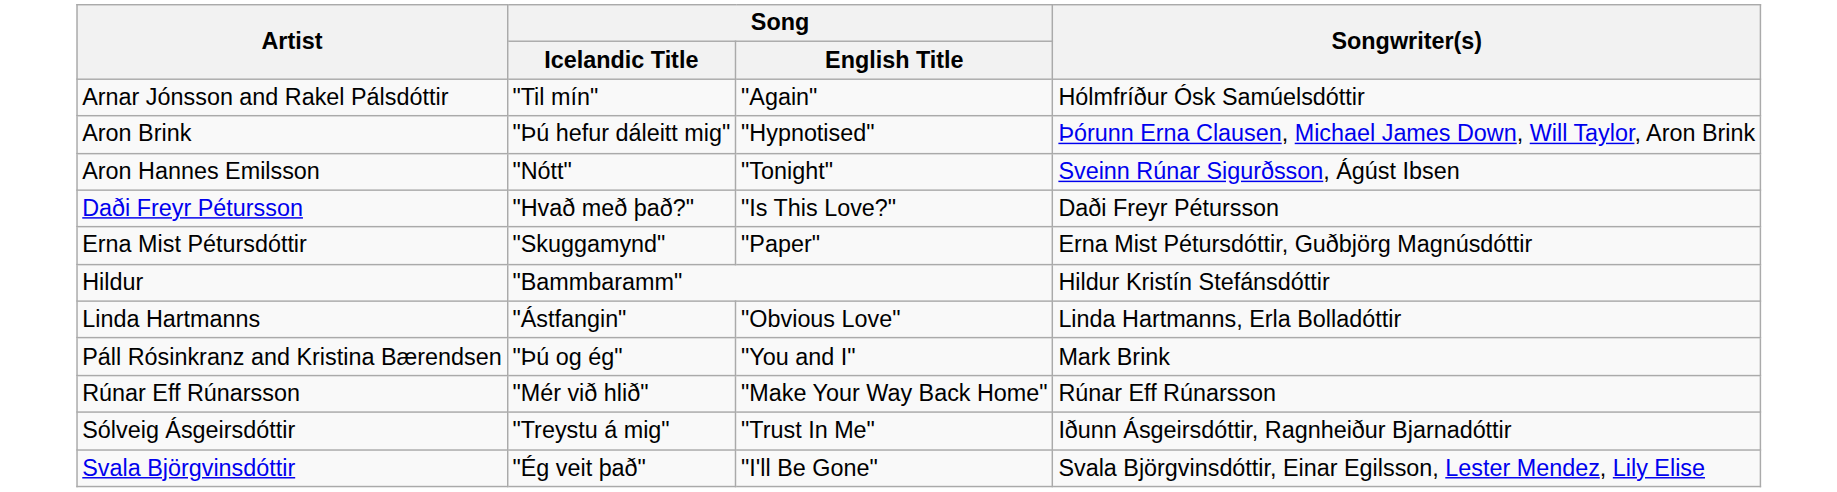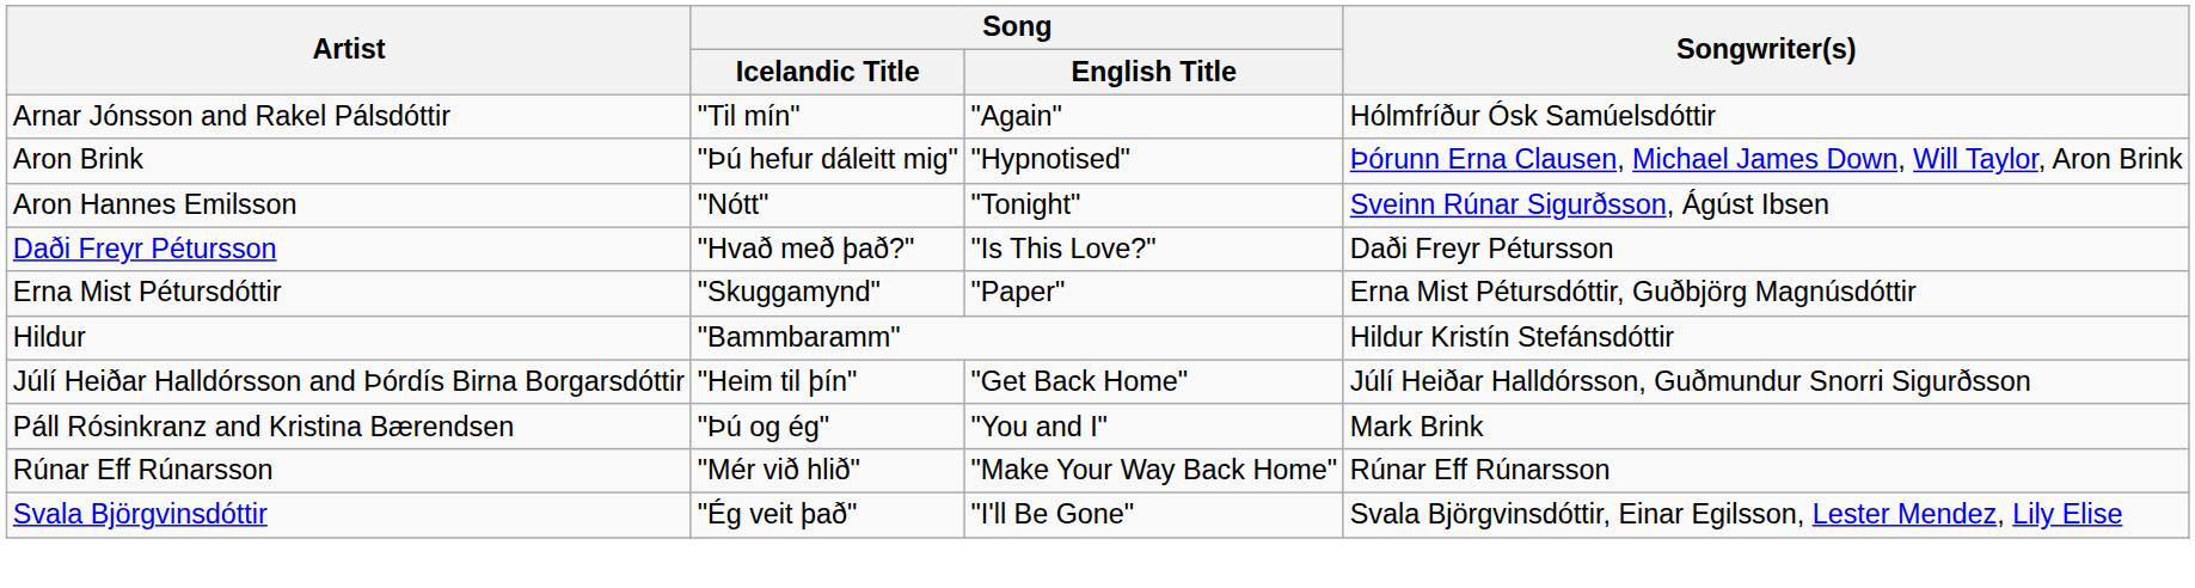 <table class="sortable wikitable" style="margin: 1em auto 1em auto; text-align:left">
 <tr>
 <th rowspan="2">Artist</th>
 <th colspan="2">Song</th>
 <th rowspan="2">Songwriter(s)</th>
 </tr>
 <tr>
 <th>Icelandic Title</th>
 <th>English Title</th>
 </tr>
 <tr>
 <td>Arnar Jónsson and Rakel Pálsdóttir</td>
 <td>"Til mín"</td>
 <td>"Again"</td>
 <td>Hólmfríður Ósk Samúelsdóttir</td>
 </tr>
 <tr>
 <td>Aron Brink</td>
 <td>"Þú hefur dáleitt mig"</td>
 <td>"Hypnotised"</td>
 <td><a href='#'>Þórunn Erna Clausen</a>, <a href='#'>Michael James Down</a>, <a href='#'>Will Taylor</a>, Aron Brink</td>
 </tr>
 <tr>
 <td>Aron Hannes Emilsson</td>
 <td>"Nótt"</td>
 <td>"Tonight"</td>
 <td><a href='#'>Sveinn Rúnar Sigurðsson</a>, Ágúst Ibsen</td>
 </tr>
 <tr>
 <td><a href='#'>Daði Freyr Pétursson</a></td>
 <td>"Hvað með það?"</td>
 <td>"Is This Love?"</td>
 <td>Daði Freyr Pétursson</td>
 </tr>
 <tr>
 <td>Erna Mist Pétursdóttir</td>
 <td>"Skuggamynd"</td>
 <td>"Paper"</td>
 <td>Erna Mist Pétursdóttir, Guðbjörg Magnúsdóttir</td>
 </tr>
 <tr>
 <td>Hildur</td>
 <td colspan="2">"Bammbaramm"</td>
 <td>Hildur Kristín Stefánsdóttir</td>
 </tr>
 <tr>
-<td>Linda Hartmanns</td>
-<td>"Ástfangin"</td>
-<td>"Obvious Love"</td>
-<td>Linda Hartmanns, Erla Bolladóttir</td>
+<td>Júlí Heiðar Halldórsson and Þórdís Birna Borgarsdóttir</td>
+<td>"Heim til þín"</td>
+<td>"Get Back Home"</td>
+<td>Júlí Heiðar Halldórsson, Guðmundur Snorri Sigurðsson</td>
 </tr>
 <tr>
 <td>Páll Rósinkranz and Kristina Bærendsen</td>
 <td>"Þú og ég"</td>
 <td>"You and I"</td>
 <td>Mark Brink</td>
 </tr>
 <tr>
 <td>Rúnar Eff Rúnarsson</td>
 <td>"Mér við hlið"</td>
 <td>"Make Your Way Back Home"</td>
 <td>Rúnar Eff Rúnarsson</td>
 </tr>
 <tr>
-<td>Sólveig Ásgeirsdóttir</td>
-<td>"Treystu á mig"</td>
-<td>"Trust In Me"</td>
-<td>Iðunn Ásgeirsdóttir, Ragnheiður Bjarnadóttir</td>
-</tr>
-<tr>
 <td><a href='#'>Svala Björgvinsdóttir</a></td>
 <td>"Ég veit það"</td>
 <td>"I'll Be Gone"</td>
 <td>Svala Björgvinsdóttir, Einar Egilsson, <a href='#'>Lester Mendez</a>, <a href='#'>Lily Elise</a></td>
 </tr>
 </table>
